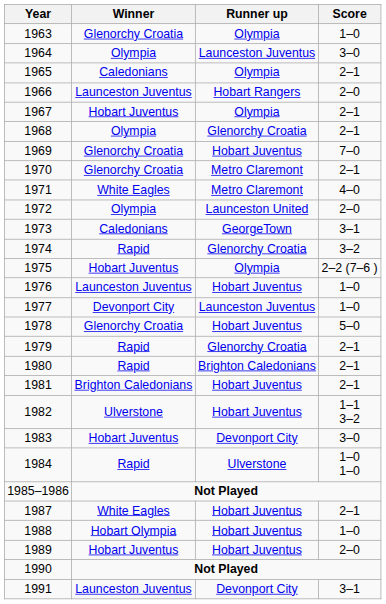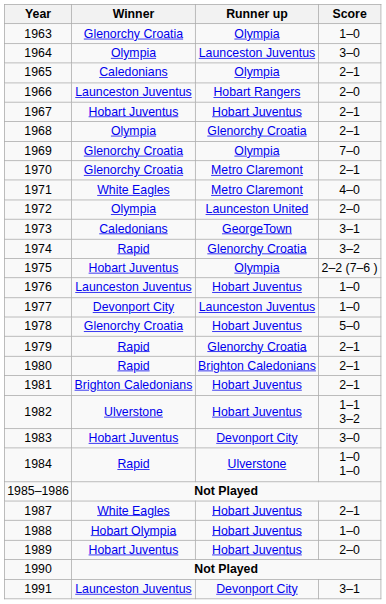 <table class="wikitable" style="text-align:center">
 <tr>
 <th>Year</th>
 <th>Winner</th>
 <th>Runner up</th>
 <th>Score</th>
 </tr>
 <tr>
 <td>1963</td>
 <td><a href='#'>Glenorchy Croatia</a></td>
 <td><a href='#'>Olympia</a></td>
 <td>1–0</td>
 </tr>
 <tr>
 <td>1964</td>
 <td><a href='#'>Olympia</a></td>
 <td><a href='#'>Launceston Juventus</a></td>
 <td>3–0</td>
 </tr>
 <tr>
 <td>1965</td>
 <td><a href='#'>Caledonians</a></td>
 <td><a href='#'>Olympia</a></td>
 <td>2–1</td>
 </tr>
 <tr>
 <td>1966</td>
 <td><a href='#'>Launceston Juventus</a></td>
 <td><a href='#'>Hobart Rangers</a></td>
 <td>2–0</td>
 </tr>
 <tr>
 <td>1967</td>
 <td><a href='#'>Hobart Juventus</a></td>
-<td><a href='#'>Olympia</a></td>
+<td><a href='#'>Hobart Juventus</a></td>
 <td>2–1</td>
 </tr>
 <tr>
 <td>1968</td>
 <td><a href='#'>Olympia</a></td>
 <td><a href='#'>Glenorchy Croatia</a></td>
 <td>2–1</td>
 </tr>
 <tr>
 <td>1969</td>
 <td><a href='#'>Glenorchy Croatia</a></td>
-<td><a href='#'>Hobart Juventus</a></td>
+<td><a href='#'>Olympia</a></td>
 <td>7–0</td>
 </tr>
 <tr>
 <td>1970</td>
 <td><a href='#'>Glenorchy Croatia</a></td>
 <td><a href='#'>Metro Claremont</a></td>
 <td>2–1</td>
 </tr>
 <tr>
 <td>1971</td>
 <td><a href='#'>White Eagles</a></td>
 <td><a href='#'>Metro Claremont</a></td>
 <td>4–0</td>
 </tr>
 <tr>
 <td>1972</td>
 <td><a href='#'>Olympia</a></td>
 <td><a href='#'>Launceston United</a></td>
 <td>2–0</td>
 </tr>
 <tr>
 <td>1973</td>
 <td><a href='#'>Caledonians</a></td>
 <td><a href='#'>GeorgeTown</a></td>
 <td>3–1</td>
 </tr>
 <tr>
 <td>1974</td>
 <td><a href='#'>Rapid</a></td>
 <td><a href='#'>Glenorchy Croatia</a></td>
 <td>3–2</td>
 </tr>
 <tr>
 <td>1975</td>
 <td><a href='#'>Hobart Juventus</a></td>
 <td><a href='#'>Olympia</a></td>
 <td>2–2 (7–6 )</td>
 </tr>
 <tr>
 <td>1976</td>
 <td><a href='#'>Launceston Juventus</a></td>
 <td><a href='#'>Hobart Juventus</a></td>
 <td>1–0</td>
 </tr>
 <tr>
 <td>1977</td>
 <td><a href='#'>Devonport City</a></td>
 <td><a href='#'>Launceston Juventus</a></td>
 <td>1–0</td>
 </tr>
 <tr>
 <td>1978</td>
 <td><a href='#'>Glenorchy Croatia</a></td>
 <td><a href='#'>Hobart Juventus</a></td>
 <td>5–0</td>
 </tr>
 <tr>
 <td>1979</td>
 <td><a href='#'>Rapid</a></td>
 <td><a href='#'>Glenorchy Croatia</a></td>
 <td>2–1</td>
 </tr>
 <tr>
 <td>1980</td>
 <td><a href='#'>Rapid</a></td>
 <td><a href='#'>Brighton Caledonians</a></td>
 <td>2–1</td>
 </tr>
 <tr>
 <td>1981</td>
 <td><a href='#'>Brighton Caledonians</a></td>
 <td><a href='#'>Hobart Juventus</a></td>
 <td>2–1</td>
 </tr>
 <tr>
 <td>1982</td>
 <td><a href='#'>Ulverstone</a></td>
 <td><a href='#'>Hobart Juventus</a></td>
 <td>1–1<br>3–2</td>
 </tr>
 <tr>
 <td>1983</td>
 <td><a href='#'>Hobart Juventus</a></td>
 <td><a href='#'>Devonport City</a></td>
 <td>3–0</td>
 </tr>
 <tr>
 <td>1984</td>
 <td><a href='#'>Rapid</a></td>
 <td><a href='#'>Ulverstone</a></td>
 <td>1–0<br>1–0</td>
 </tr>
 <tr>
 <td>1985–1986</td>
 <td colspan=3><strong>Not Played</strong></td>
 </tr>
 <tr>
 <td>1987</td>
 <td><a href='#'>White Eagles</a></td>
 <td><a href='#'>Hobart Juventus</a></td>
 <td>2–1</td>
 </tr>
 <tr>
 <td>1988</td>
 <td><a href='#'>Hobart Olympia</a></td>
 <td><a href='#'>Hobart Juventus</a></td>
 <td>1–0</td>
 </tr>
 <tr>
 <td>1989</td>
 <td><a href='#'>Hobart Juventus</a></td>
 <td><a href='#'>Hobart Juventus</a></td>
 <td>2–0</td>
 </tr>
 <tr>
 <td>1990</td>
 <td colspan=3><strong>Not Played</strong></td>
 </tr>
 <tr>
 <td>1991</td>
 <td><a href='#'>Launceston Juventus</a></td>
 <td><a href='#'>Devonport City</a></td>
 <td>3–1</td>
 </tr>
 </table>
